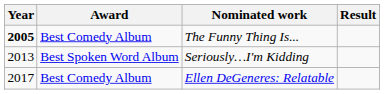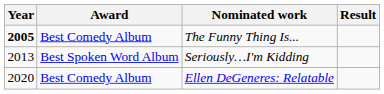 <table class="wikitable sortable">
 <tr>
 <th>Year</th>
 <th>Award</th>
 <th>Nominated work</th>
 <th>Result</th>
 </tr>
 <tr>
 <td><strong>2005</strong></td>
 <td><a href='#'>Best Comedy Album</a></td>
 <td><em>The Funny Thing Is...</em></td>
 <td></td>
 </tr>
 <tr>
 <td>2013</td>
 <td><a href='#'>Best Spoken Word Album</a></td>
 <td><em>Seriously…I'm Kidding</em></td>
 <td></td>
 </tr>
 <tr>
-<td>2017</td>
+<td>2020</td>
 <td><a href='#'>Best Comedy Album</a></td>
 <td><em><a href='#'>Ellen DeGeneres: Relatable</a></em></td>
 <td></td>
 </tr>
 </table>
